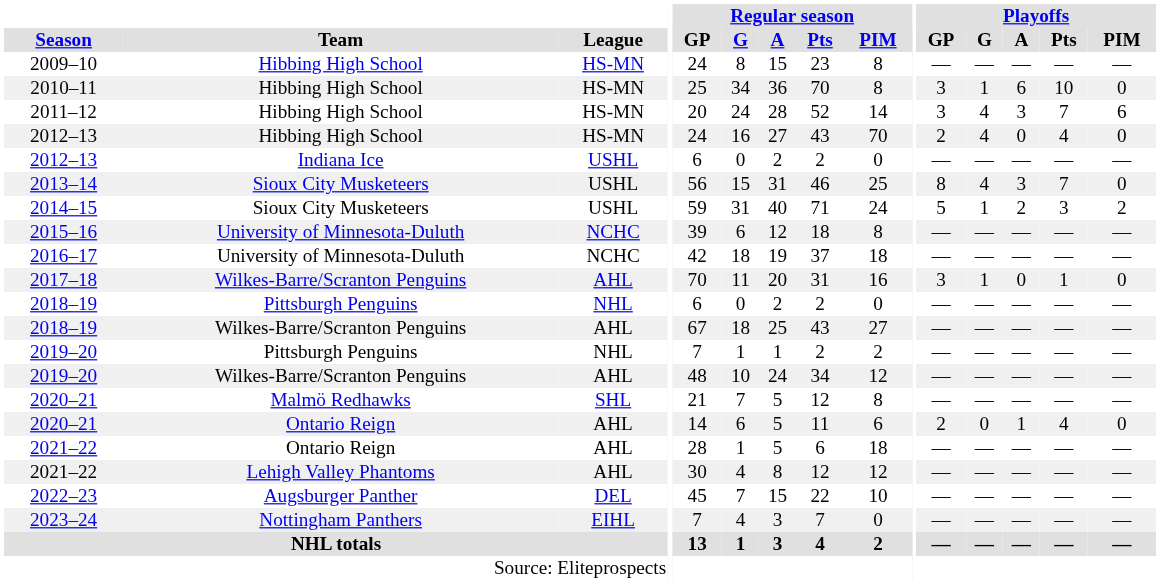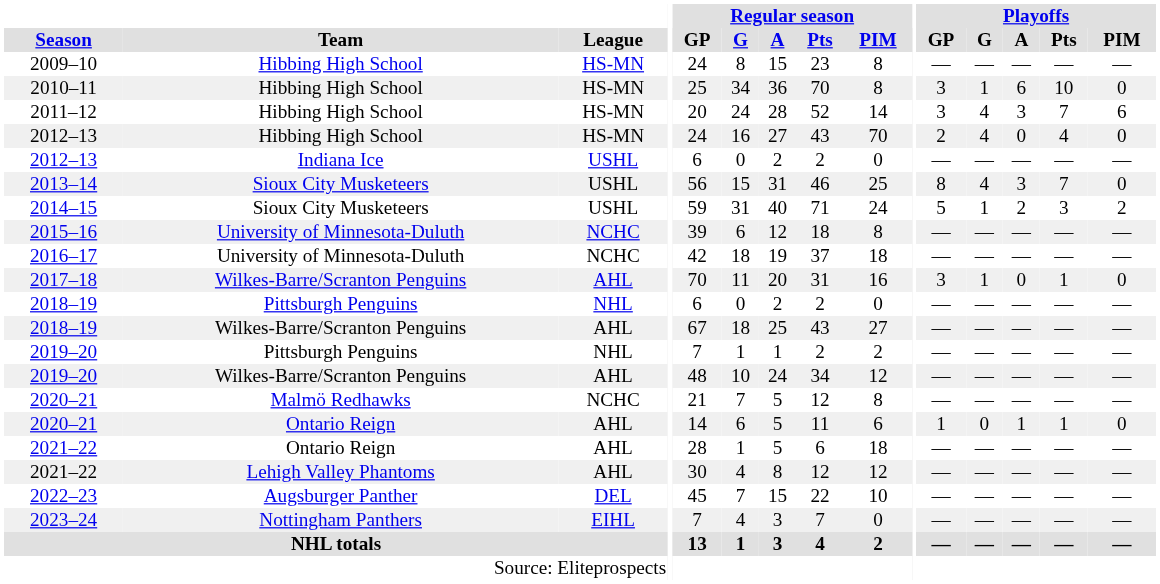 <table border="0" cellpadding="1" cellspacing="0" style="text-align:center; width:60em;">
 <tr bgcolor="#e0e0e0">
 <th colspan="3" bgcolor="#ffffff"></th>
 <th rowspan="100" bgcolor="#ffffff"></th>
 <th colspan="5"><a href='#'>Regular season</a></th>
 <th rowspan="100" bgcolor="#ffffff"></th>
 <th colspan="5"><a href='#'>Playoffs</a></th>
 </tr>
 <tr bgcolor="#e0e0e0">
 <th><a href='#'>Season</a></th>
 <th>Team</th>
 <th>League</th>
 <th>GP</th>
 <th><a href='#'>G</a></th>
 <th><a href='#'>A</a></th>
 <th><a href='#'>Pts</a></th>
 <th><a href='#'>PIM</a></th>
 <th>GP</th>
 <th>G</th>
 <th>A</th>
 <th>Pts</th>
 <th>PIM</th>
 </tr>
 <tr>
 <td>2009–10</td>
 <td><a href='#'>Hibbing High School</a></td>
 <td><a href='#'>HS-MN</a></td>
 <td>24</td>
 <td>8</td>
 <td>15</td>
 <td>23</td>
 <td>8</td>
 <td>—</td>
 <td>—</td>
 <td>—</td>
 <td>—</td>
 <td>—</td>
 </tr>
 <tr bgcolor="#f0f0f0">
 <td>2010–11</td>
 <td>Hibbing High School</td>
 <td>HS-MN</td>
 <td>25</td>
 <td>34</td>
 <td>36</td>
 <td>70</td>
 <td>8</td>
 <td>3</td>
 <td>1</td>
 <td>6</td>
 <td>10</td>
 <td>0</td>
 </tr>
 <tr>
 <td>2011–12</td>
 <td>Hibbing High School</td>
 <td>HS-MN</td>
 <td>20</td>
 <td>24</td>
 <td>28</td>
 <td>52</td>
 <td>14</td>
 <td>3</td>
 <td>4</td>
 <td>3</td>
 <td>7</td>
 <td>6</td>
 </tr>
 <tr bgcolor="#f0f0f0">
 <td>2012–13</td>
 <td>Hibbing High School</td>
 <td>HS-MN</td>
 <td>24</td>
 <td>16</td>
 <td>27</td>
 <td>43</td>
 <td>70</td>
 <td>2</td>
 <td>4</td>
 <td>0</td>
 <td>4</td>
 <td>0</td>
 </tr>
 <tr>
 <td><a href='#'>2012–13</a></td>
 <td><a href='#'>Indiana Ice</a></td>
 <td><a href='#'>USHL</a></td>
 <td>6</td>
 <td>0</td>
 <td>2</td>
 <td>2</td>
 <td>0</td>
 <td>—</td>
 <td>—</td>
 <td>—</td>
 <td>—</td>
 <td>—</td>
 </tr>
 <tr bgcolor="#f0f0f0">
 <td><a href='#'>2013–14</a></td>
 <td><a href='#'>Sioux City Musketeers</a></td>
 <td>USHL</td>
 <td>56</td>
 <td>15</td>
 <td>31</td>
 <td>46</td>
 <td>25</td>
 <td>8</td>
 <td>4</td>
 <td>3</td>
 <td>7</td>
 <td>0</td>
 </tr>
 <tr>
 <td><a href='#'>2014–15</a></td>
 <td>Sioux City Musketeers</td>
 <td>USHL</td>
 <td>59</td>
 <td>31</td>
 <td>40</td>
 <td>71</td>
 <td>24</td>
 <td>5</td>
 <td>1</td>
 <td>2</td>
 <td>3</td>
 <td>2</td>
 </tr>
 <tr bgcolor="#f0f0f0">
 <td><a href='#'>2015–16</a></td>
 <td><a href='#'>University of Minnesota-Duluth</a></td>
 <td><a href='#'>NCHC</a></td>
 <td>39</td>
 <td>6</td>
 <td>12</td>
 <td>18</td>
 <td>8</td>
 <td>—</td>
 <td>—</td>
 <td>—</td>
 <td>—</td>
 <td>—</td>
 </tr>
 <tr>
 <td><a href='#'>2016–17</a></td>
 <td>University of Minnesota-Duluth</td>
 <td>NCHC</td>
 <td>42</td>
 <td>18</td>
 <td>19</td>
 <td>37</td>
 <td>18</td>
 <td>—</td>
 <td>—</td>
 <td>—</td>
 <td>—</td>
 <td>—</td>
 </tr>
 <tr bgcolor="#f0f0f0">
 <td><a href='#'>2017–18</a></td>
 <td><a href='#'>Wilkes-Barre/Scranton Penguins</a></td>
 <td><a href='#'>AHL</a></td>
 <td>70</td>
 <td>11</td>
 <td>20</td>
 <td>31</td>
 <td>16</td>
 <td>3</td>
 <td>1</td>
 <td>0</td>
 <td>1</td>
 <td>0</td>
 </tr>
 <tr>
 <td><a href='#'>2018–19</a></td>
 <td><a href='#'>Pittsburgh Penguins</a></td>
 <td><a href='#'>NHL</a></td>
 <td>6</td>
 <td>0</td>
 <td>2</td>
 <td>2</td>
 <td>0</td>
 <td>—</td>
 <td>—</td>
 <td>—</td>
 <td>—</td>
 <td>—</td>
 </tr>
 <tr bgcolor="#f0f0f0">
 <td><a href='#'>2018–19</a></td>
 <td>Wilkes-Barre/Scranton Penguins</td>
 <td>AHL</td>
 <td>67</td>
 <td>18</td>
 <td>25</td>
 <td>43</td>
 <td>27</td>
 <td>—</td>
 <td>—</td>
 <td>—</td>
 <td>—</td>
 <td>—</td>
 </tr>
 <tr>
 <td><a href='#'>2019–20</a></td>
 <td>Pittsburgh Penguins</td>
 <td>NHL</td>
 <td>7</td>
 <td>1</td>
 <td>1</td>
 <td>2</td>
 <td>2</td>
 <td>—</td>
 <td>—</td>
 <td>—</td>
 <td>—</td>
 <td>—</td>
 </tr>
 <tr bgcolor="#f0f0f0">
 <td><a href='#'>2019–20</a></td>
 <td>Wilkes-Barre/Scranton Penguins</td>
 <td>AHL</td>
 <td>48</td>
 <td>10</td>
 <td>24</td>
 <td>34</td>
 <td>12</td>
 <td>—</td>
 <td>—</td>
 <td>—</td>
 <td>—</td>
 <td>—</td>
 </tr>
 <tr>
 <td><a href='#'>2020–21</a></td>
 <td><a href='#'>Malmö Redhawks</a></td>
-<td><a href='#'>SHL</a></td>
+<td>NCHC</td>
 <td>21</td>
 <td>7</td>
 <td>5</td>
 <td>12</td>
 <td>8</td>
 <td>—</td>
 <td>—</td>
 <td>—</td>
 <td>—</td>
 <td>—</td>
 </tr>
 <tr bgcolor="#f0f0f0">
 <td><a href='#'>2020–21</a></td>
 <td><a href='#'>Ontario Reign</a></td>
 <td>AHL</td>
 <td>14</td>
 <td>6</td>
 <td>5</td>
 <td>11</td>
 <td>6</td>
-<td>2</td>
+<td>1</td>
 <td>0</td>
 <td>1</td>
-<td>4</td>
+<td>1</td>
 <td>0</td>
 </tr>
 <tr>
 <td><a href='#'>2021–22</a></td>
 <td>Ontario Reign</td>
 <td>AHL</td>
 <td>28</td>
 <td>1</td>
 <td>5</td>
 <td>6</td>
 <td>18</td>
 <td>—</td>
 <td>—</td>
 <td>—</td>
 <td>—</td>
 <td>—</td>
 </tr>
 <tr bgcolor="#f0f0f0">
 <td>2021–22</td>
 <td><a href='#'>Lehigh Valley Phantoms</a></td>
 <td>AHL</td>
 <td>30</td>
 <td>4</td>
 <td>8</td>
 <td>12</td>
 <td>12</td>
 <td>—</td>
 <td>—</td>
 <td>—</td>
 <td>—</td>
 <td>—</td>
 </tr>
 <tr>
 <td><a href='#'>2022–23</a></td>
 <td><a href='#'>Augsburger Panther</a></td>
 <td><a href='#'>DEL</a></td>
 <td>45</td>
 <td>7</td>
 <td>15</td>
 <td>22</td>
 <td>10</td>
 <td>—</td>
 <td>—</td>
 <td>—</td>
 <td>—</td>
 <td>—</td>
 </tr>
 <tr bgcolor="#f0f0f0">
 <td><a href='#'>2023–24</a></td>
 <td><a href='#'>Nottingham Panthers</a></td>
 <td><a href='#'>EIHL</a></td>
 <td>7</td>
 <td>4</td>
 <td>3</td>
 <td>7</td>
 <td>0</td>
 <td>—</td>
 <td>—</td>
 <td>—</td>
 <td>—</td>
 <td>—</td>
 </tr>
 <tr bgcolor="#e0e0e0">
 <th colspan="3">NHL totals</th>
 <th>13</th>
 <th>1</th>
 <th>3</th>
 <th>4</th>
 <th>2</th>
 <th>—</th>
 <th>—</th>
 <th>—</th>
 <th>—</th>
 <th>—</th>
 </tr>
 <tr>
 <td colspan="15">Source: Eliteprospects</td>
 </tr>
 </table>
